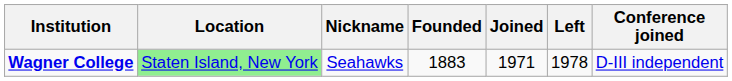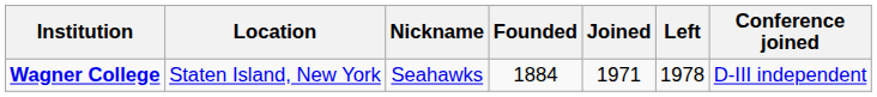 <table class="wikitable sortable" style="text-align:center">
 <tr>
 <th>Institution</th>
 <th>Location</th>
 <th>Nickname</th>
 <th>Founded</th>
 <th>Joined</th>
 <th>Left</th>
 <th>Conference<br>joined</th>
 </tr>
 <tr>
 <td><strong><a href='#'>Wagner College</a></strong></td>
-<td style="background: lightgreen;"><a href='#'>Staten Island, New York</a></td>
+<td><a href='#'>Staten Island, New York</a></td>
 <td><a href='#'>Seahawks</a></td>
-<td>1883</td>
+<td>1884</td>
 <td>1971</td>
 <td>1978</td>
 <td><a href='#'>D-III independent</a></td>
 </tr>
 </table>
